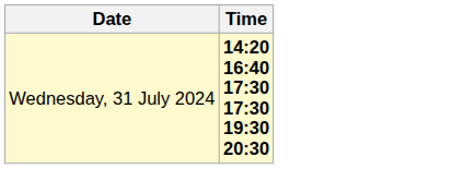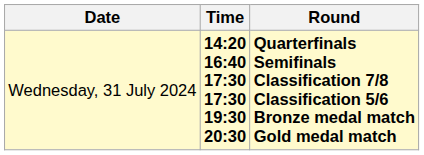 <table class="wikitable">
 <tr>
 <th>Date</th>
 <th>Time</th>
+<th>Round</th>
 </tr>
 <tr style=background:lemonchiffon>
 <td>Wednesday, 31 July 2024</td>
 <td><strong>14:20</strong><br><strong>16:40</strong><br><strong>17:30</strong><br><strong>17:30</strong><br><strong>19:30</strong><br><strong>20:30</strong></td>
+<td><strong>Quarterfinals</strong><br><strong>Semifinals</strong><br><strong>Classification 7/8</strong><br><strong>Classification 5/6</strong><br><strong>Bronze medal match</strong><br><strong>Gold medal match</strong></td>
 </tr>
 </table>
